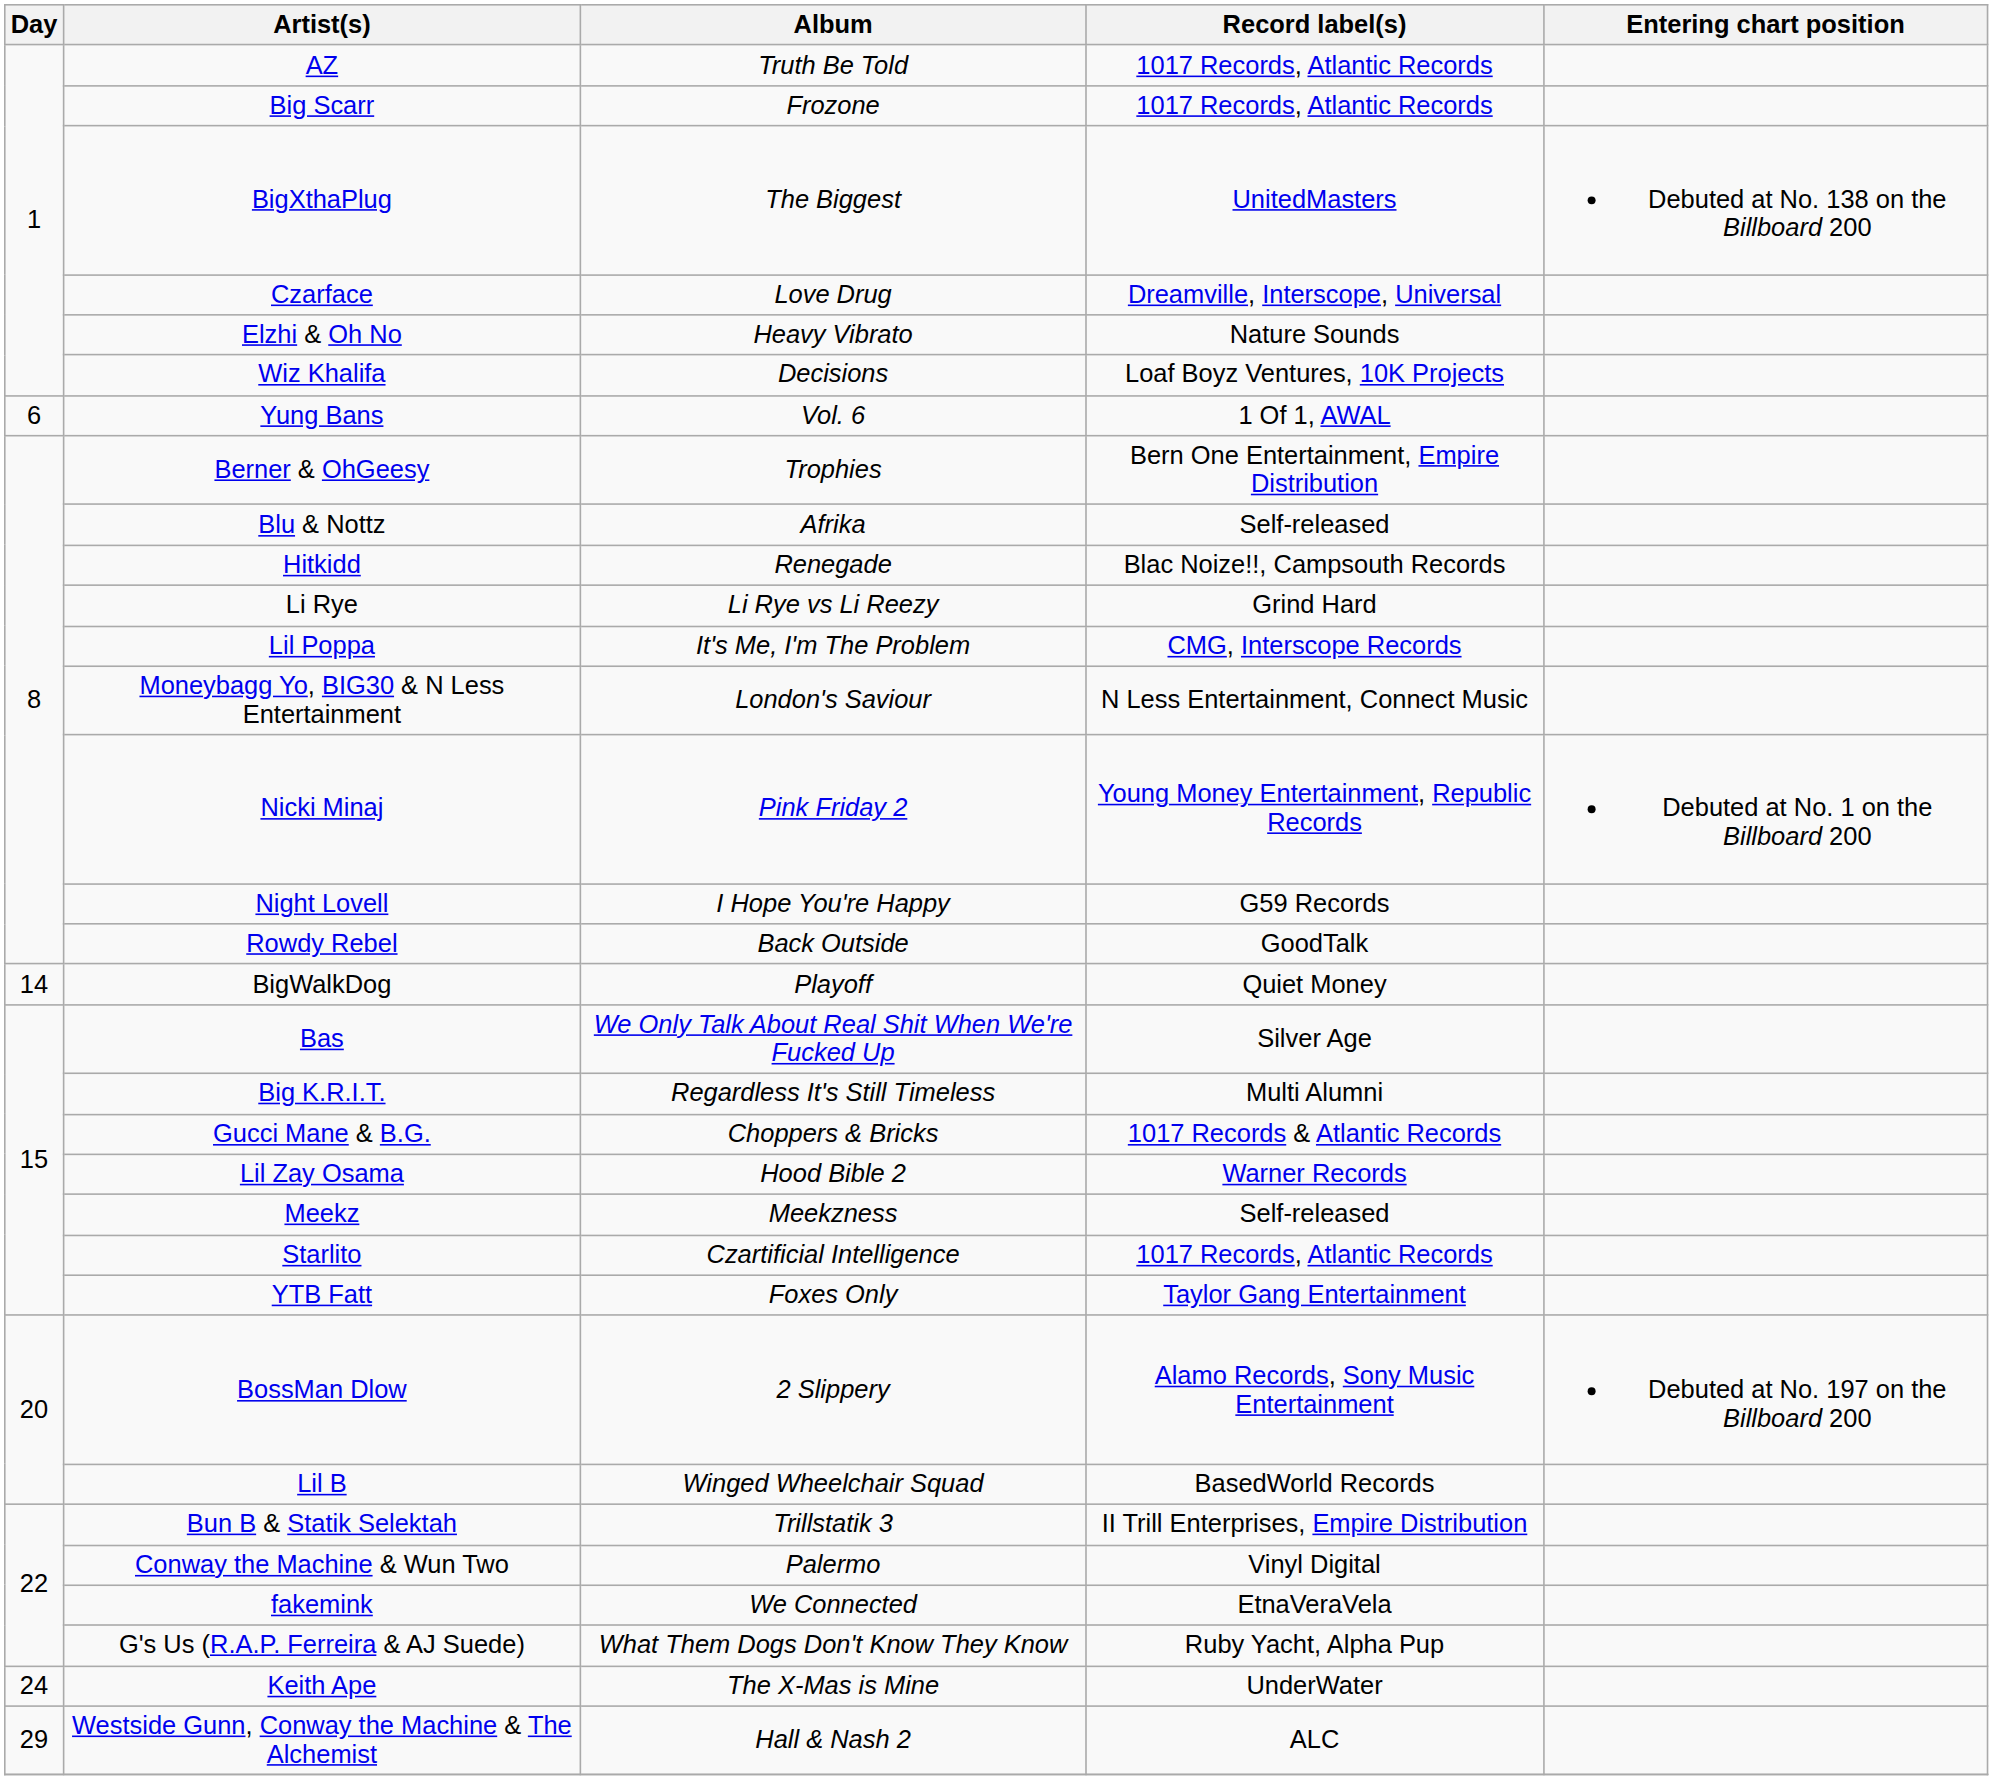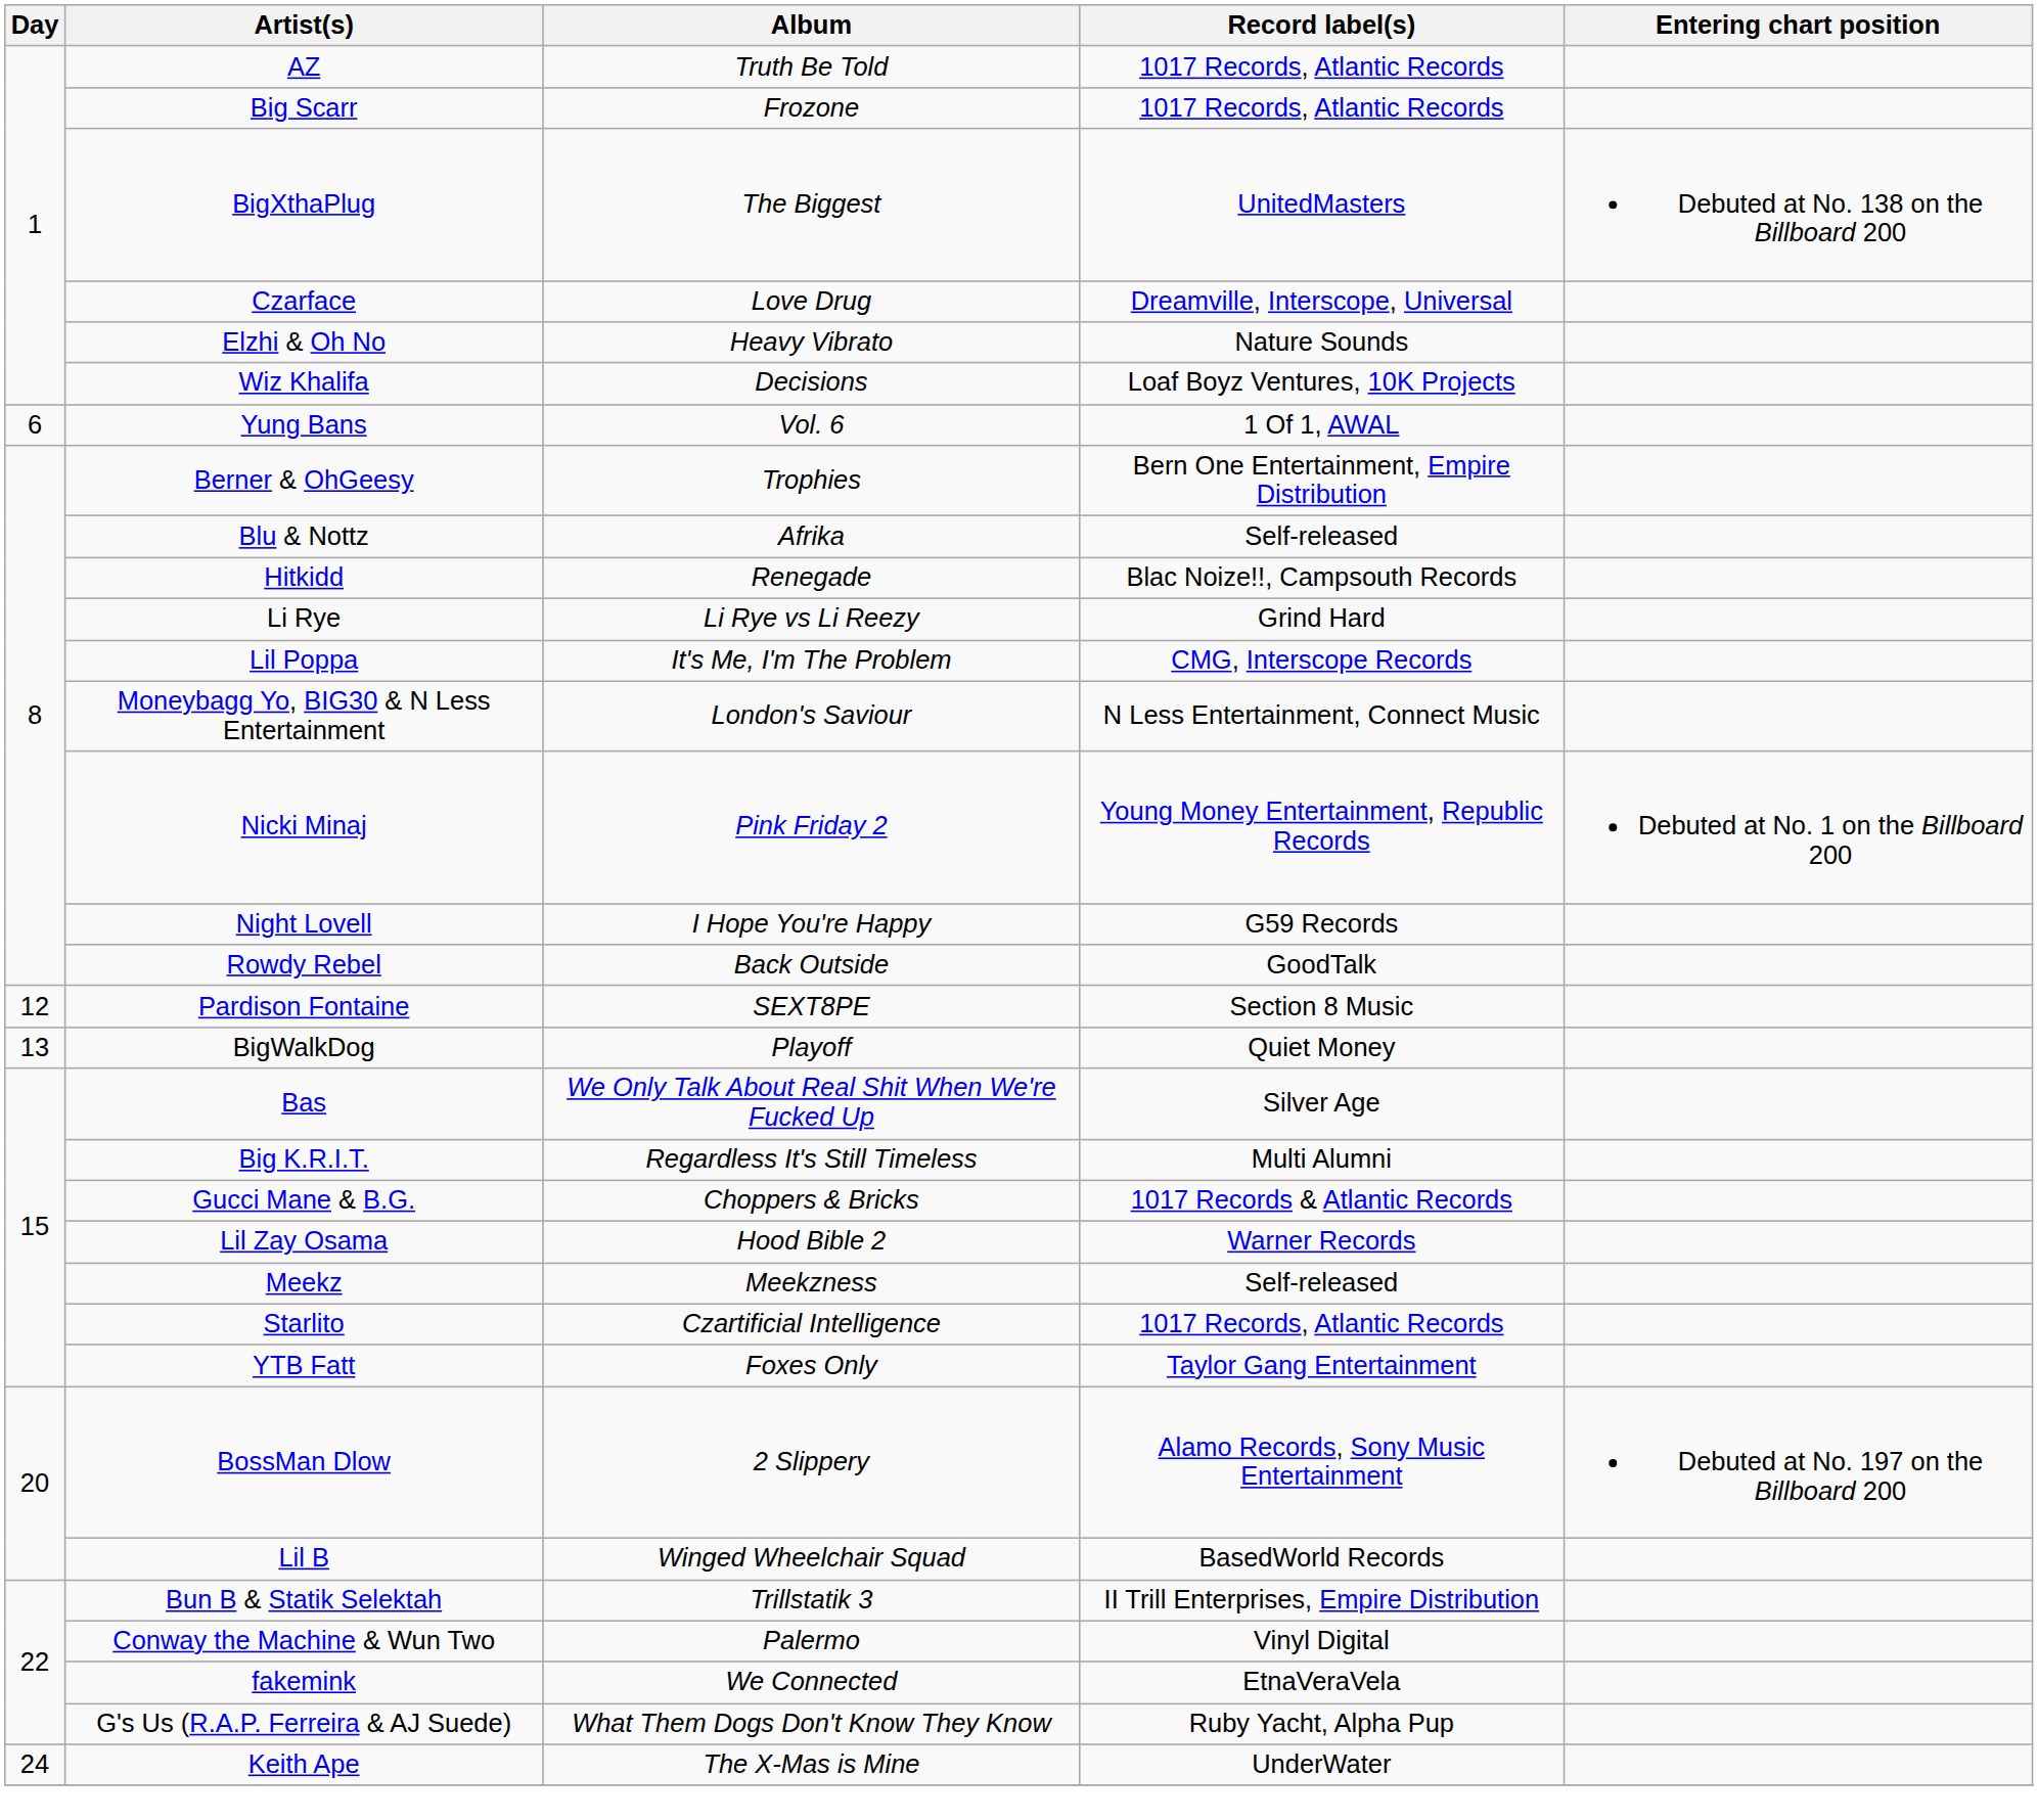 <table class="wikitable" style="text-align:center;">
 <tr>
 <th scope="col">Day</th>
 <th scope="col">Artist(s)</th>
 <th scope="col">Album</th>
 <th scope="col">Record label(s)</th>
 <th scope="col">Entering chart position</th>
 </tr>
 <tr>
 <td rowspan="6">1</td>
 <td><a href='#'>AZ</a></td>
 <td><em>Truth Be Told</em></td>
 <td><a href='#'>1017 Records</a>, <a href='#'>Atlantic Records</a></td>
 <td></td>
 </tr>
 <tr>
 <td><a href='#'>Big Scarr</a></td>
 <td><em>Frozone</em></td>
 <td><a href='#'>1017 Records</a>, <a href='#'>Atlantic Records</a></td>
 <td></td>
 </tr>
 <tr>
 <td><a href='#'>BigXthaPlug</a></td>
 <td><em>The Biggest</em></td>
 <td><a href='#'>UnitedMasters</a></td>
 <td><br><ul><li>Debuted at No. 138 on the <em>Billboard</em> 200</li></ul></td>
 </tr>
 <tr>
 <td><a href='#'>Czarface</a></td>
 <td><em>Love Drug</em></td>
 <td><a href='#'>Dreamville</a>, <a href='#'>Interscope</a>, <a href='#'>Universal</a></td>
 <td></td>
 </tr>
 <tr>
 <td><a href='#'>Elzhi</a> & <a href='#'>Oh No</a></td>
 <td><em>Heavy Vibrato</em></td>
 <td>Nature Sounds</td>
 <td></td>
 </tr>
 <tr>
 <td><a href='#'>Wiz Khalifa</a></td>
 <td><em>Decisions</em></td>
 <td>Loaf Boyz Ventures, <a href='#'>10K Projects</a></td>
 <td></td>
 </tr>
 <tr>
 <td>6</td>
 <td><a href='#'>Yung Bans</a></td>
 <td><em>Vol. 6</em></td>
 <td>1 Of 1, <a href='#'>AWAL</a></td>
 <td></td>
 </tr>
 <tr>
 <td rowspan="9">8</td>
 <td><a href='#'>Berner</a> & <a href='#'>OhGeesy</a></td>
 <td><em>Trophies</em></td>
 <td>Bern One Entertainment, <a href='#'>Empire Distribution</a></td>
 <td></td>
 </tr>
 <tr>
 <td><a href='#'>Blu</a> & Nottz</td>
 <td><em>Afrika</em></td>
 <td>Self-released</td>
 <td></td>
 </tr>
 <tr>
 <td><a href='#'>Hitkidd</a></td>
 <td><em>Renegade</em></td>
 <td>Blac Noize!!, Campsouth Records</td>
 <td></td>
 </tr>
 <tr>
 <td>Li Rye</td>
 <td><em>Li Rye vs Li Reezy</em></td>
 <td>Grind Hard</td>
 <td></td>
 </tr>
 <tr>
 <td><a href='#'>Lil Poppa</a></td>
 <td><em>It's Me, I'm The Problem</em></td>
 <td><a href='#'>CMG</a>, <a href='#'>Interscope Records</a></td>
 <td></td>
 </tr>
 <tr>
 <td><a href='#'>Moneybagg Yo</a>, <a href='#'>BIG30</a> & N Less Entertainment</td>
 <td><em>London's Saviour</em></td>
 <td>N Less Entertainment, Connect Music</td>
 <td></td>
 </tr>
 <tr>
 <td><a href='#'>Nicki Minaj</a></td>
 <td><em><a href='#'>Pink Friday 2</a></em></td>
 <td><a href='#'>Young Money Entertainment</a>, <a href='#'>Republic Records</a></td>
 <td><br><ul><li>Debuted at No. 1 on the <em>Billboard</em> 200</li></ul></td>
 </tr>
 <tr>
 <td><a href='#'>Night Lovell</a></td>
 <td><em>I Hope You're Happy</em></td>
 <td>G59 Records</td>
 <td></td>
 </tr>
 <tr>
 <td><a href='#'>Rowdy Rebel</a></td>
 <td><em>Back Outside</em></td>
 <td>GoodTalk</td>
 <td></td>
 </tr>
 <tr>
-<td>14</td>
+<td>12</td>
+<td><a href='#'>Pardison Fontaine</a></td>
+<td><em>SEXT8PE</em></td>
+<td>Section 8 Music</td>
+<td></td>
+</tr>
+<tr>
+<td>13</td>
 <td>BigWalkDog</td>
 <td><em>Playoff</em></td>
 <td>Quiet Money</td>
 <td></td>
 </tr>
 <tr>
 <td rowspan="7">15</td>
 <td><a href='#'>Bas</a></td>
 <td><em><a href='#'>We Only Talk About Real Shit When We're Fucked Up</a></em></td>
 <td>Silver Age</td>
 <td></td>
 </tr>
 <tr>
 <td><a href='#'>Big K.R.I.T.</a></td>
 <td><em>Regardless It's Still Timeless</em></td>
 <td>Multi Alumni</td>
 <td></td>
 </tr>
 <tr>
 <td><a href='#'>Gucci Mane</a> & <a href='#'>B.G.</a></td>
 <td><em>Choppers & Bricks</em></td>
 <td><a href='#'>1017 Records</a> & <a href='#'>Atlantic Records</a></td>
 <td></td>
 </tr>
 <tr>
 <td><a href='#'>Lil Zay Osama</a></td>
 <td><em>Hood Bible 2</em></td>
 <td><a href='#'>Warner Records</a></td>
 <td></td>
 </tr>
 <tr>
 <td><a href='#'>Meekz</a></td>
 <td><em>Meekzness</em></td>
 <td>Self-released</td>
 <td></td>
 </tr>
 <tr>
 <td><a href='#'>Starlito</a></td>
 <td><em>Czartificial Intelligence</em></td>
 <td><a href='#'>1017 Records</a>, <a href='#'>Atlantic Records</a></td>
 <td></td>
 </tr>
 <tr>
 <td><a href='#'>YTB Fatt</a></td>
 <td><em>Foxes Only</em></td>
 <td><a href='#'>Taylor Gang Entertainment</a></td>
 <td></td>
 </tr>
 <tr>
 <td rowspan="2">20</td>
 <td><a href='#'>BossMan Dlow</a></td>
 <td><em>2 Slippery</em></td>
 <td><a href='#'>Alamo Records</a>, <a href='#'>Sony Music Entertainment</a></td>
 <td><br><ul><li>Debuted at No. 197 on the <em>Billboard</em> 200</li></ul></td>
 </tr>
 <tr>
 <td><a href='#'>Lil B</a></td>
 <td><em>Winged Wheelchair Squad</em></td>
 <td>BasedWorld Records</td>
 <td></td>
 </tr>
 <tr>
 <td rowspan="4">22</td>
 <td><a href='#'>Bun B</a> & <a href='#'>Statik Selektah</a></td>
 <td><em>Trillstatik 3</em></td>
 <td>II Trill Enterprises, <a href='#'>Empire Distribution</a></td>
 <td></td>
 </tr>
 <tr>
 <td><a href='#'>Conway the Machine</a> & Wun Two</td>
 <td><em>Palermo</em></td>
 <td>Vinyl Digital</td>
 <td></td>
 </tr>
 <tr>
 <td><a href='#'>fakemink</a></td>
 <td><em>We Connected</em></td>
 <td>EtnaVeraVela</td>
 <td></td>
 </tr>
 <tr>
 <td>G's Us (<a href='#'>R.A.P. Ferreira</a> & AJ Suede)</td>
 <td><em>What Them Dogs Don't Know They Know</em></td>
 <td>Ruby Yacht, Alpha Pup</td>
 <td></td>
 </tr>
 <tr>
 <td>24</td>
 <td><a href='#'>Keith Ape</a></td>
 <td><em>The X-Mas is Mine</em></td>
 <td>UnderWater</td>
 <td></td>
 </tr>
 <tr>
-<td>29</td>
-<td><a href='#'>Westside Gunn</a>, <a href='#'>Conway the Machine</a> & <a href='#'>The Alchemist</a></td>
-<td><em>Hall & Nash 2</em></td>
-<td>ALC</td>
-<td></td>
-</tr>
-<tr>
 </tr>
 </table>
